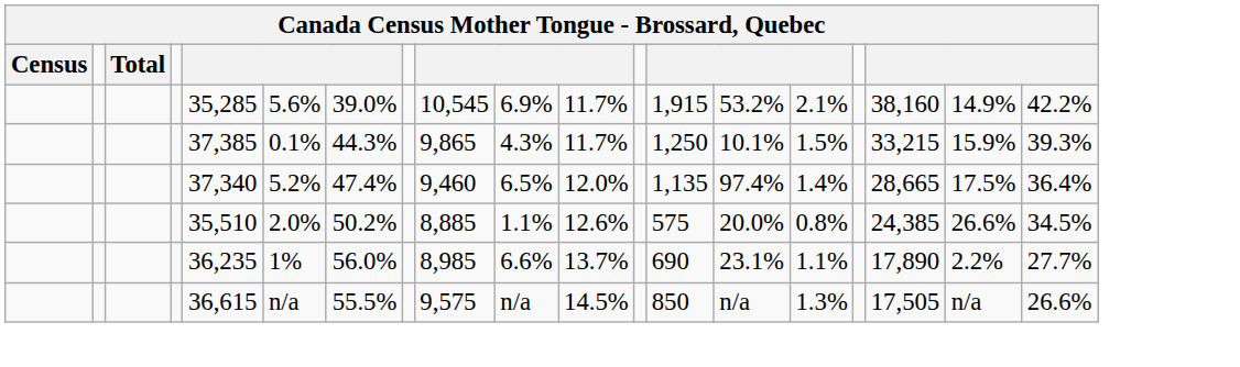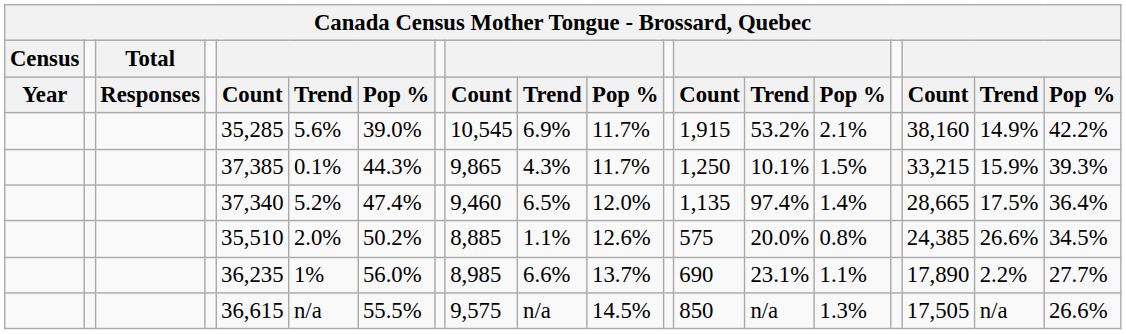 <table class="wikitable">
 <tr>
 <th colspan="19">Canada Census Mother Tongue - Brossard, Quebec</th>
 </tr>
 <tr>
 <th>Census</th>
 <td></td>
 <th>Total</th>
 <td colspan="1"></td>
 <th colspan="3"></th>
 <td colspan="1"></td>
 <th colspan="3"></th>
 <td colspan="1"></td>
 <th colspan="3"></th>
 <td colspan="1"></td>
 <th colspan="3"></th>
+</tr>
+<tr>
+<th>Year</th>
+<td></td>
+<th>Responses</th>
+<td></td>
+<th>Count</th>
+<th>Trend</th>
+<th>Pop %</th>
+<td></td>
+<th>Count</th>
+<th>Trend</th>
+<th>Pop %</th>
+<td></td>
+<th>Count</th>
+<th>Trend</th>
+<th>Pop %</th>
+<td></td>
+<th>Count</th>
+<th>Trend</th>
+<th>Pop %</th>
 </tr>
 <tr>
 <td></td>
 <td></td>
 <td></td>
 <td></td>
 <td>35,285</td>
 <td> 5.6%</td>
 <td>39.0%</td>
 <td></td>
 <td>10,545</td>
 <td> 6.9%</td>
 <td>11.7%</td>
 <td></td>
 <td>1,915</td>
 <td> 53.2%</td>
 <td>2.1%</td>
 <td></td>
 <td>38,160</td>
 <td> 14.9%</td>
 <td>42.2%</td>
 </tr>
 <tr>
 <td></td>
 <td></td>
 <td></td>
 <td></td>
 <td>37,385</td>
 <td> 0.1%</td>
 <td>44.3%</td>
 <td></td>
 <td>9,865</td>
 <td> 4.3%</td>
 <td>11.7%</td>
 <td></td>
 <td>1,250</td>
 <td> 10.1%</td>
 <td>1.5%</td>
 <td></td>
 <td>33,215</td>
 <td> 15.9%</td>
 <td>39.3%</td>
 </tr>
 <tr>
 <td></td>
 <td></td>
 <td></td>
 <td></td>
 <td>37,340</td>
 <td> 5.2%</td>
 <td>47.4%</td>
 <td></td>
 <td>9,460</td>
 <td> 6.5%</td>
 <td>12.0%</td>
 <td></td>
 <td>1,135</td>
 <td> 97.4%</td>
 <td>1.4%</td>
 <td></td>
 <td>28,665</td>
 <td> 17.5%</td>
 <td>36.4%</td>
 </tr>
 <tr>
 <td></td>
 <td></td>
 <td></td>
 <td></td>
 <td>35,510</td>
 <td> 2.0%</td>
 <td>50.2%</td>
 <td></td>
 <td>8,885</td>
 <td> 1.1%</td>
 <td>12.6%</td>
 <td></td>
 <td>575</td>
 <td> 20.0%</td>
 <td>0.8%</td>
 <td></td>
 <td>24,385</td>
 <td> 26.6%</td>
 <td>34.5%</td>
 </tr>
 <tr>
 <td></td>
 <td></td>
 <td></td>
 <td></td>
 <td>36,235</td>
 <td> 1%</td>
 <td>56.0%</td>
 <td></td>
 <td>8,985</td>
 <td> 6.6%</td>
 <td>13.7%</td>
 <td></td>
 <td>690</td>
 <td> 23.1%</td>
 <td>1.1%</td>
 <td></td>
 <td>17,890</td>
 <td> 2.2%</td>
 <td>27.7%</td>
 </tr>
 <tr>
 <td></td>
 <td></td>
 <td></td>
 <td></td>
 <td>36,615</td>
 <td>n/a</td>
 <td>55.5%</td>
 <td></td>
 <td>9,575</td>
 <td>n/a</td>
 <td>14.5%</td>
 <td></td>
 <td>850</td>
 <td>n/a</td>
 <td>1.3%</td>
 <td></td>
 <td>17,505</td>
 <td>n/a</td>
 <td>26.6%</td>
 </tr>
 </table>
